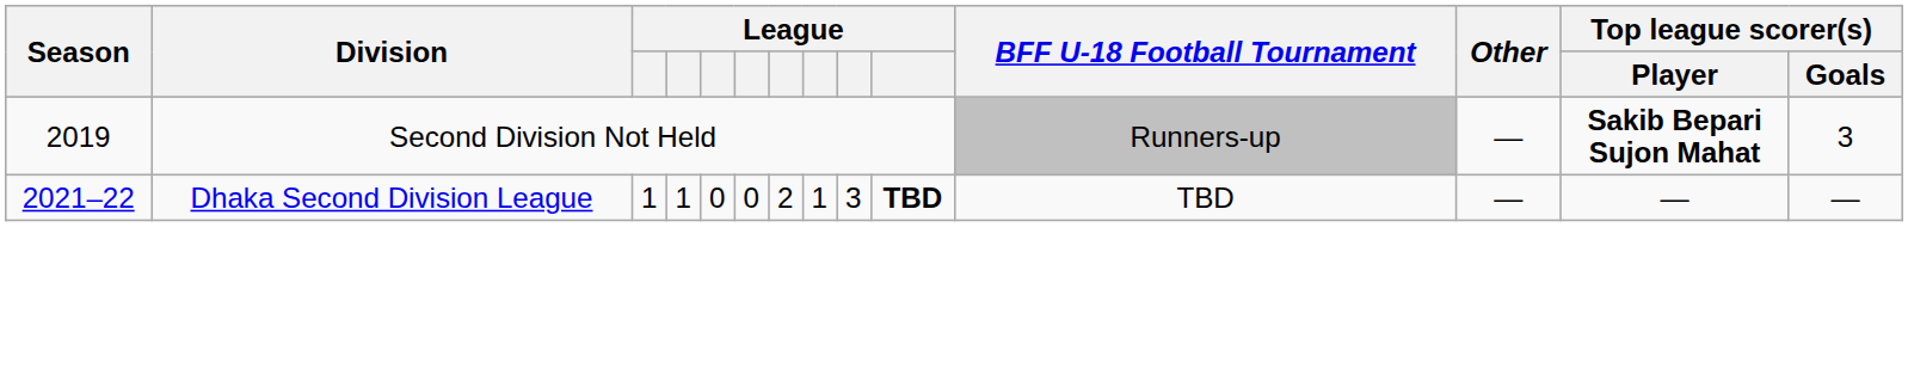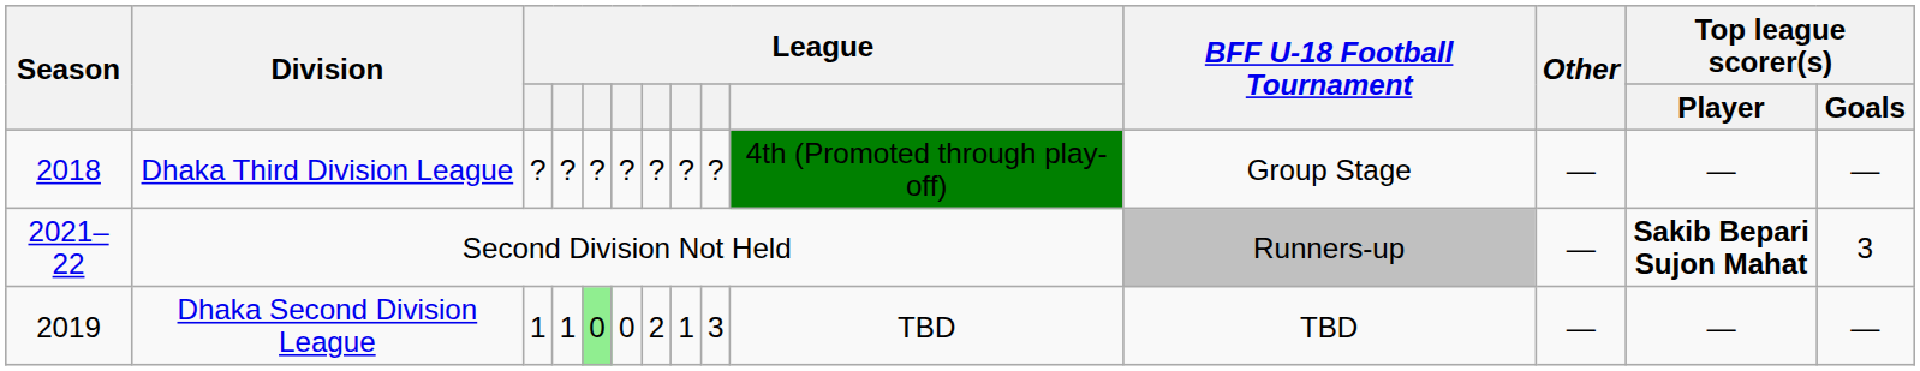 <table class="wikitable sortable" style="text-align: center; font-size: 95%; width: 1000px"">
 <tr>
 <th rowspan="2">Season</th>
 <th rowspan="2"><strong>Division</strong></th>
 <th colspan="8">League</th>
 <th rowspan="2"><em><a href='#'>BFF U-18 Football Tournament</a></em></th>
 <th rowspan="2"><em>Other</em></th>
 <th colspan="2">Top league scorer(s)</th>
 </tr>
 <tr>
 <th></th>
 <th></th>
 <th></th>
 <th></th>
 <th></th>
 <th></th>
 <th></th>
 <th></th>
 <th>Player</th>
 <th>Goals</th>
 </tr>
 <tr>
-<td>2019</td>
+<td><a href='#'>2018</a></td>
+<td><a href='#'>Dhaka Third Division League</a></td>
+<td>?</td>
+<td>?</td>
+<td>?</td>
+<td>?</td>
+<td>?</td>
+<td>?</td>
+<td>?</td>
+<td bgcolor="green" align="center">4th (Promoted through play-off)</td>
+<td>Group Stage</td>
+<td>—</td>
+<td>—</td>
+<td>—</td>
+</tr>
+<tr>
+<td><a href='#'>2021–22</a></td>
 <td colspan=9>Second Division Not Held</td>
 <td bgcolor="silver" align="center">Runners-up</td>
 <td>—</td>
 <td><strong> Sakib Bepari <br>  Sujon Mahat</strong></td>
 <td>3</td>
 </tr>
 <tr>
-<td><a href='#'>2021–22</a></td>
+<td>2019</td>
 <td><a href='#'>Dhaka Second Division League</a></td>
 <td>1</td>
 <td>1</td>
-<td>0</td>
+<td style="background: lightgreen;">0</td>
 <td>0</td>
 <td>2</td>
 <td>1</td>
 <td>3</td>
-<td><strong>TBD</strong></td>
+<td>TBD</td>
 <td>TBD</td>
 <td>—</td>
 <td>—</td>
 <td>—</td>
 </tr>
 </table>
